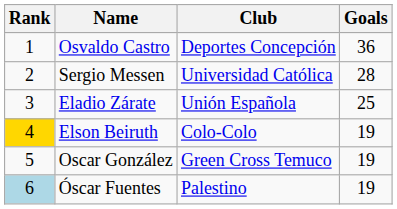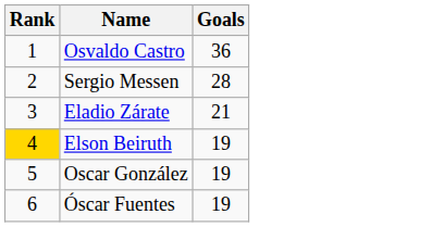 <table class="wikitable" border="1">
 <tr>
 <th>Rank</th>
 <th>Name</th>
-<th>Club</th>
 <th>Goals</th>
 </tr>
 <tr>
 <td align=center>1</td>
 <td> <a href='#'>Osvaldo Castro</a></td>
-<td><a href='#'>Deportes Concepción</a></td>
 <td align=center>36</td>
 </tr>
 <tr>
 <td align=center>2</td>
 <td> Sergio Messen</td>
-<td><a href='#'>Universidad Católica</a></td>
 <td align=center>28</td>
 </tr>
 <tr>
 <td align=center>3</td>
 <td> <a href='#'>Eladio Zárate</a></td>
-<td><a href='#'>Unión Española</a></td>
-<td align=center>25</td>
+<td align=center>21</td>
 </tr>
 <tr>
 <td align=center style="background: gold;">4</td>
 <td> <a href='#'>Elson Beiruth</a></td>
-<td><a href='#'>Colo-Colo</a></td>
 <td align=center>19</td>
 </tr>
 <tr>
 <td align=center>5</td>
 <td> Oscar González</td>
-<td><a href='#'>Green Cross Temuco</a></td>
 <td align=center>19</td>
 </tr>
 <tr>
-<td align=center style="background: lightblue;">6</td>
+<td align=center>6</td>
 <td> Óscar Fuentes</td>
-<td><a href='#'>Palestino</a></td>
 <td align=center>19</td>
 </tr>
 </table>
